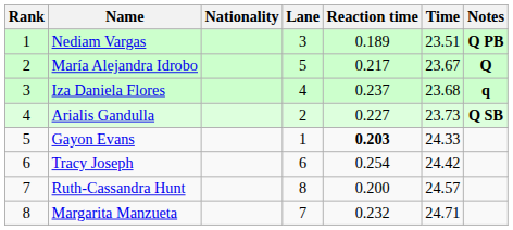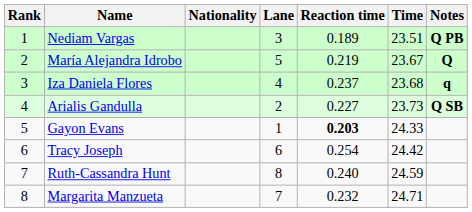 <table class="wikitable sortable" style="text-align:center">
 <tr>
 <th>Rank</th>
 <th>Name</th>
 <th>Nationality</th>
 <th>Lane</th>
 <th>Reaction time</th>
 <th>Time</th>
 <th>Notes</th>
 </tr>
 <tr bgcolor=ccffcc>
 <td>1</td>
 <td align=left><a href='#'>Nediam Vargas</a></td>
 <td align=left></td>
 <td>3</td>
 <td>0.189</td>
 <td>23.51</td>
 <td><strong>Q PB</strong></td>
 </tr>
 <tr bgcolor=ccffcc>
 <td>2</td>
 <td align=left><a href='#'>María Alejandra Idrobo</a></td>
 <td align=left></td>
 <td>5</td>
-<td>0.217</td>
+<td>0.219</td>
 <td>23.67</td>
 <td><strong>Q</strong></td>
 </tr>
 <tr bgcolor=ccffcc>
 <td>3</td>
 <td align=left><a href='#'>Iza Daniela Flores</a></td>
 <td align=left></td>
 <td>4</td>
 <td>0.237</td>
 <td>23.68</td>
 <td><strong>q</strong></td>
 </tr>
 <tr bgcolor=ddffdd>
 <td>4</td>
 <td align=left><a href='#'>Arialis Gandulla</a></td>
 <td align=left></td>
 <td>2</td>
 <td>0.227</td>
 <td>23.73</td>
 <td><strong>Q SB</strong></td>
 </tr>
 <tr>
 <td>5</td>
 <td align=left><a href='#'>Gayon Evans</a></td>
 <td align=left></td>
 <td>1</td>
 <td><strong>0.203</strong></td>
 <td>24.33</td>
 <td></td>
 </tr>
 <tr>
 <td>6</td>
 <td align=left><a href='#'>Tracy Joseph</a></td>
 <td align=left></td>
 <td>6</td>
 <td>0.254</td>
 <td>24.42</td>
 <td></td>
 </tr>
 <tr>
 <td>7</td>
 <td align=left><a href='#'>Ruth-Cassandra Hunt</a></td>
 <td align=left></td>
 <td>8</td>
-<td>0.200</td>
-<td>24.57</td>
+<td>0.240</td>
+<td>24.59</td>
 <td></td>
 </tr>
 <tr>
 <td>8</td>
 <td align=left><a href='#'>Margarita Manzueta</a></td>
 <td align=left></td>
 <td>7</td>
 <td>0.232</td>
 <td>24.71</td>
 <td></td>
 </tr>
 </table>
